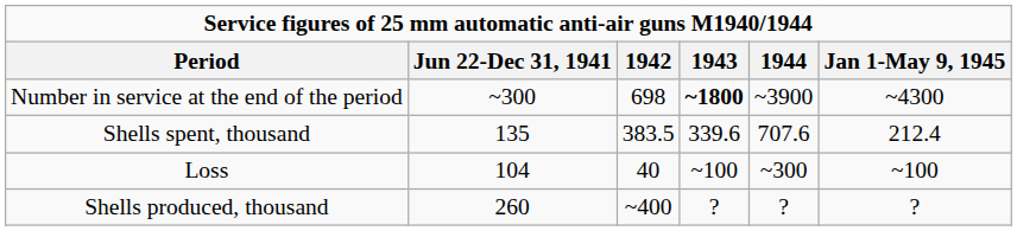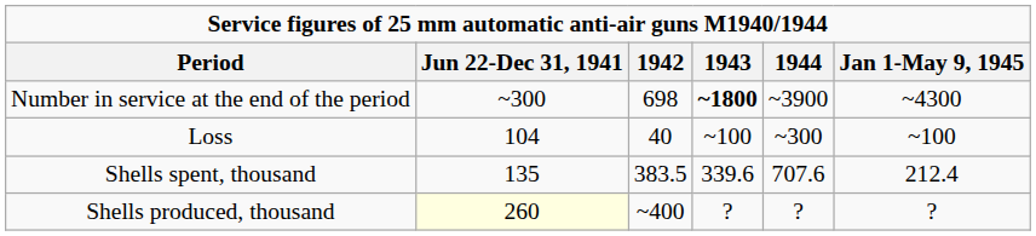 <table class="wikitable" style="text-align: center;">
 <tr>
 <td colspan="6"><strong>Service figures of 25 mm automatic anti-air guns M1940/1944</strong></td>
 </tr>
 <tr>
 <th>Period</th>
 <th>Jun 22-Dec 31, 1941</th>
 <th>1942</th>
 <th>1943</th>
 <th>1944</th>
 <th>Jan 1-May 9, 1945</th>
 </tr>
 <tr>
 <td>Number in service at the end of the period</td>
 <td>~300</td>
 <td>698</td>
 <td><strong>~1800</strong></td>
 <td>~3900</td>
 <td>~4300</td>
 </tr>
 <tr>
+<td>Loss</td>
+<td>104</td>
+<td>40</td>
+<td>~100</td>
+<td>~300</td>
+<td>~100</td>
+</tr>
+<tr>
 <td>Shells spent, thousand</td>
 <td>135</td>
 <td>383.5</td>
 <td>339.6</td>
 <td>707.6</td>
 <td>212.4</td>
 </tr>
 <tr>
-<td>Loss</td>
-<td>104</td>
-<td>40</td>
-<td>~100</td>
-<td>~300</td>
-<td>~100</td>
-</tr>
-<tr>
 <td>Shells produced, thousand</td>
-<td>260</td>
+<td style="background: lightyellow;">260</td>
 <td>~400</td>
 <td>?</td>
 <td>?</td>
 <td>?</td>
 </tr>
 </table>
